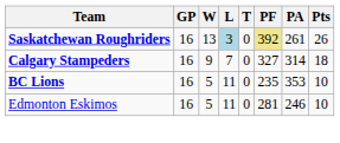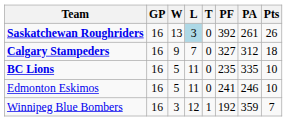 <table class="wikitable" style="float:left; margin-right:1em">
 <tr>
 <th>Team</th>
 <th>GP</th>
 <th>W</th>
 <th>L</th>
 <th>T</th>
 <th>PF</th>
 <th>PA</th>
 <th>Pts</th>
 </tr>
 <tr align="center">
 <td align="left"><strong><a href='#'>Saskatchewan Roughriders</a></strong></td>
 <td>16</td>
 <td>13</td>
 <td style="background: lightblue;">3</td>
 <td>0</td>
-<td style="background: khaki;">392</td>
+<td>392</td>
 <td>261</td>
 <td>26</td>
 </tr>
 <tr align="center">
 <td align="left"><strong><a href='#'>Calgary Stampeders</a></strong></td>
 <td>16</td>
 <td>9</td>
 <td>7</td>
 <td>0</td>
 <td>327</td>
-<td>314</td>
+<td>312</td>
 <td>18</td>
 </tr>
 <tr align="center">
 <td align="left"><strong><a href='#'>BC Lions</a></strong></td>
 <td>16</td>
 <td>5</td>
 <td>11</td>
 <td>0</td>
 <td>235</td>
-<td>353</td>
+<td>335</td>
 <td>10</td>
 </tr>
 <tr align="center">
 <td align="left"><a href='#'>Edmonton Eskimos</a></td>
 <td>16</td>
 <td>5</td>
 <td>11</td>
 <td>0</td>
-<td>281</td>
+<td>241</td>
 <td>246</td>
 <td>10</td>
 </tr>
+<tr align="center">
+<td align="left"><a href='#'>Winnipeg Blue Bombers</a></td>
+<td>16</td>
+<td>3</td>
+<td>12</td>
+<td>1</td>
+<td>192</td>
+<td>359</td>
+<td>7</td>
+</tr>
 </table>
